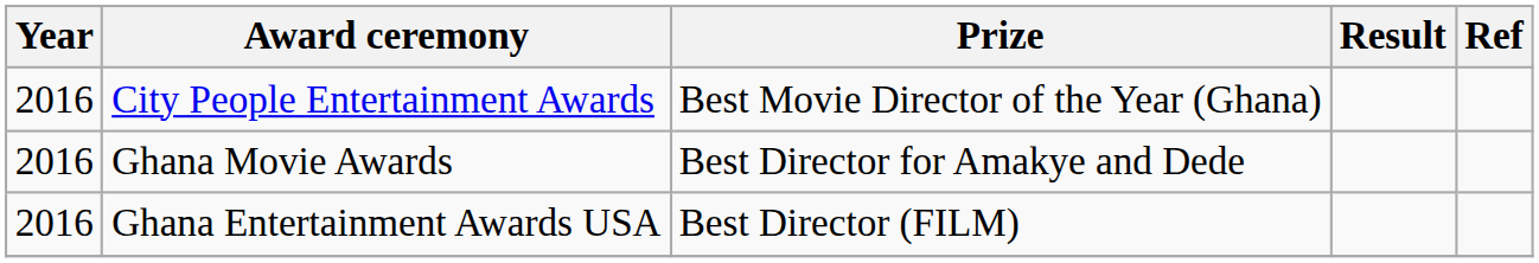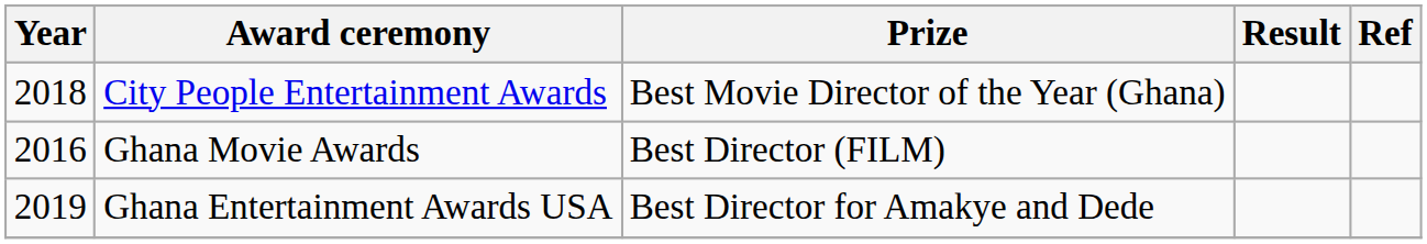 <table class ="wikitable">
 <tr>
 <th>Year</th>
 <th>Award ceremony</th>
 <th>Prize</th>
 <th>Result</th>
 <th>Ref</th>
 </tr>
 <tr>
-<td>2016</td>
+<td>2018</td>
 <td><a href='#'>City People Entertainment Awards</a></td>
 <td>Best Movie Director of the Year (Ghana)</td>
 <td></td>
 <td></td>
 </tr>
 <tr>
 <td>2016</td>
 <td>Ghana Movie Awards</td>
-<td>Best Director for Amakye and Dede</td>
+<td>Best Director (FILM)</td>
 <td></td>
 <td></td>
 </tr>
 <tr>
-<td>2016</td>
+<td>2019</td>
 <td>Ghana Entertainment Awards USA</td>
-<td>Best Director (FILM)</td>
+<td>Best Director for Amakye and Dede</td>
 <td></td>
 <td></td>
 </tr>
 <tr>
 </tr>
 </table>
